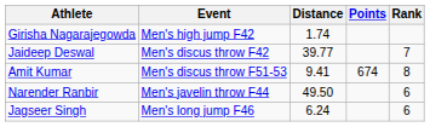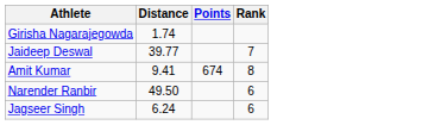 <table class="wikitable">
 <tr>
 <th>Athlete</th>
-<th>Event</th>
 <th>Distance</th>
 <th><a href='#'>Points</a></th>
 <th>Rank</th>
 </tr>
 <tr align=center>
 <td align=left><a href='#'>Girisha Nagarajegowda</a></td>
-<td align=left><a href='#'>Men's high jump F42</a></td>
 <td>1.74</td>
 <td></td>
 <td></td>
 </tr>
 <tr align=center>
 <td align=left><a href='#'>Jaideep Deswal</a></td>
-<td align=left><a href='#'>Men's discus throw F42</a></td>
 <td>39.77</td>
 <td></td>
 <td>7</td>
 </tr>
 <tr align=center>
 <td align=left><a href='#'>Amit Kumar</a></td>
-<td align=left><a href='#'>Men's discus throw F51-53</a></td>
 <td>9.41</td>
 <td>674</td>
 <td>8</td>
 </tr>
 <tr align=center>
 <td align=left><a href='#'>Narender Ranbir</a></td>
-<td align=left><a href='#'>Men's javelin throw F44</a></td>
 <td>49.50</td>
 <td></td>
 <td>6</td>
 </tr>
 <tr align=center>
 <td align=left><a href='#'>Jagseer Singh</a></td>
-<td align=left><a href='#'>Men's long jump F46</a></td>
 <td>6.24</td>
 <td></td>
 <td>6</td>
 </tr>
 </table>
